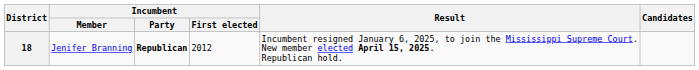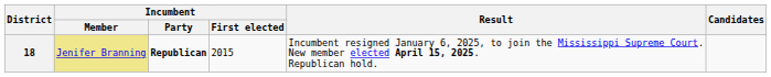 <table class="wikitable sortable">
 <tr>
 <th rowspan=2>District</th>
 <th colspan=3>Incumbent</th>
 <th rowspan=2>Result</th>
 <th rowspan=2>Candidates</th>
 </tr>
 <tr>
 <th>Member</th>
 <th>Party</th>
 <th>First elected</th>
 </tr>
 <tr>
 <th>18</th>
-<td><a href='#'>Jenifer Branning</a></td>
+<td style="background: khaki;"><a href='#'>Jenifer Branning</a></td>
 <td><strong>Republican</strong></td>
-<td>2012</td>
+<td>2015</td>
 <td>Incumbent resigned January 6, 2025, to join the <a href='#'>Mississippi Supreme Court</a>.<br>New member <a href='#'>elected</a> <strong>April 15, 2025</strong>.<br>Republican hold.</td>
 <td nowrap></td>
 </tr>
 </table>
